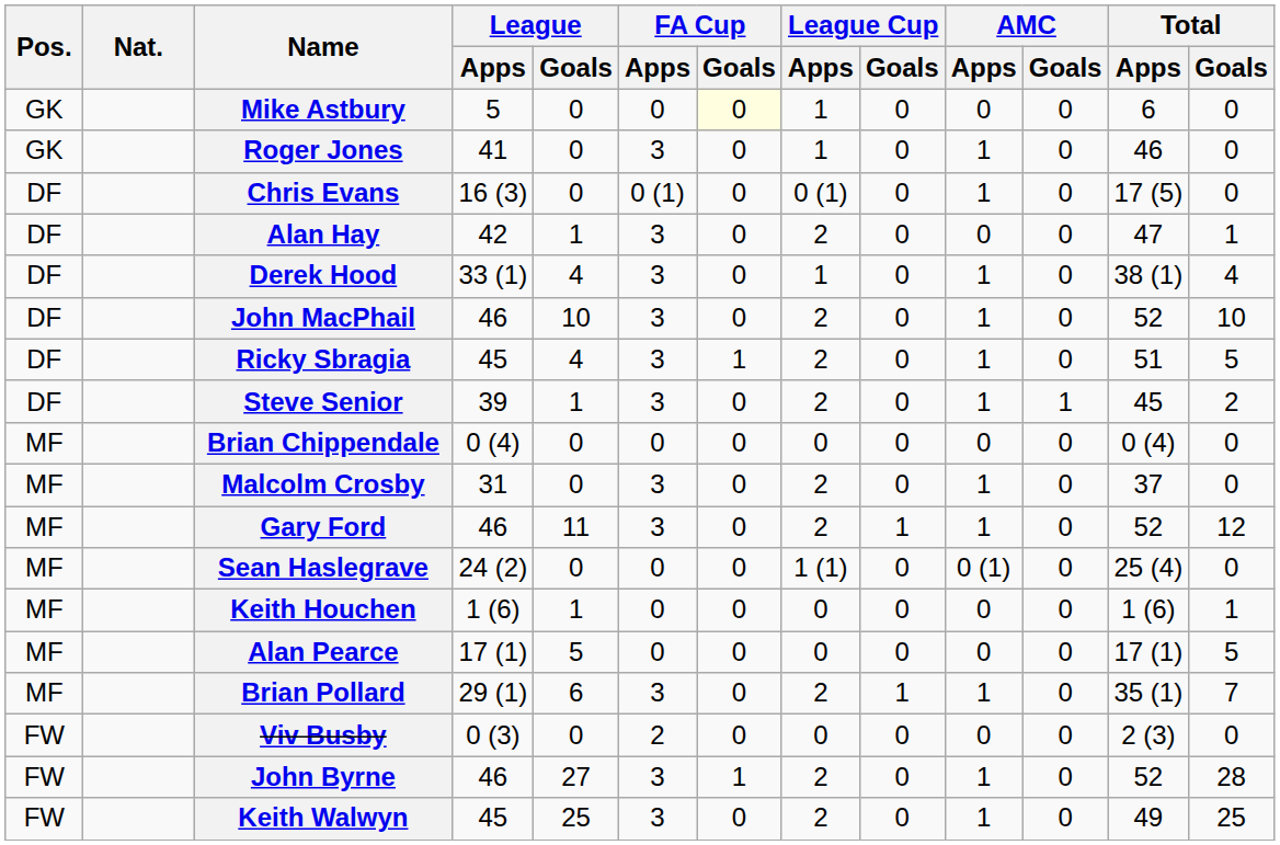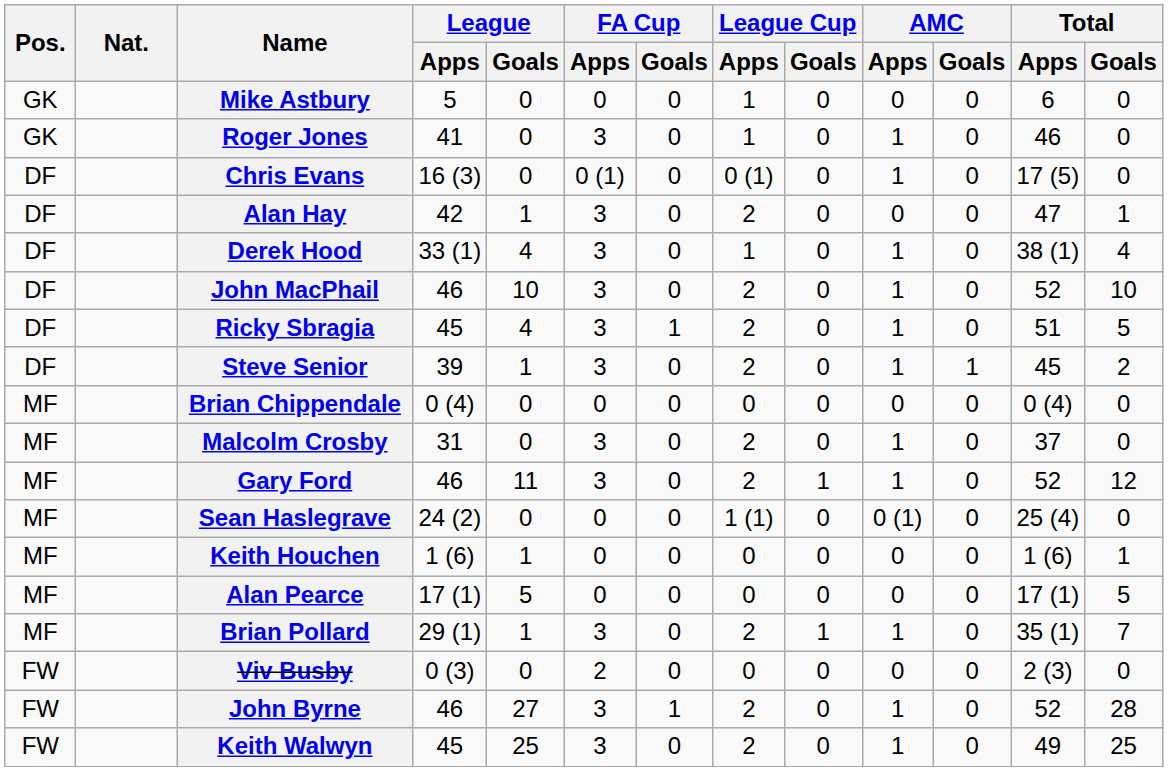 <table class="wikitable plainrowheaders" style="text-align:center">
 <tr>
 <th rowspan=2 width=40>Pos.</th>
 <th rowspan=2 width=60>Nat.</th>
 <th rowspan=2 width=150 scope=col>Name</th>
 <th colspan=2 width=90><a href='#'>League</a></th>
 <th colspan=2 width=90><a href='#'>FA Cup</a></th>
 <th colspan=2 width=90><a href='#'>League Cup</a></th>
 <th colspan=2 width=90><a href='#'>AMC</a></th>
 <th colspan=2 width=90>Total</th>
 </tr>
 <tr>
 <th scope=col>Apps</th>
 <th scope=col>Goals</th>
 <th scope=col>Apps</th>
 <th scope=col>Goals</th>
 <th scope=col>Apps</th>
 <th scope=col>Goals</th>
 <th scope=col>Apps</th>
 <th scope=col>Goals</th>
 <th scope=col>Apps</th>
 <th scope=col>Goals</th>
 </tr>
 <tr>
 <td>GK</td>
 <td align=left></td>
 <th scope=row><a href='#'>Mike Astbury</a></th>
 <td>5</td>
 <td>0</td>
 <td>0</td>
-<td style="background: lightyellow;">0</td>
+<td>0</td>
 <td>1</td>
 <td>0</td>
 <td>0</td>
 <td>0</td>
 <td>6</td>
 <td>0</td>
 </tr>
 <tr>
 <td>GK</td>
 <td align=left></td>
 <th scope=row><a href='#'>Roger Jones</a></th>
 <td>41</td>
 <td>0</td>
 <td>3</td>
 <td>0</td>
 <td>1</td>
 <td>0</td>
 <td>1</td>
 <td>0</td>
 <td>46</td>
 <td>0</td>
 </tr>
 <tr>
 <td>DF</td>
 <td align=left></td>
 <th scope=row><a href='#'>Chris Evans</a></th>
 <td>16 (3)</td>
 <td>0</td>
 <td>0 (1)</td>
 <td>0</td>
 <td>0 (1)</td>
 <td>0</td>
 <td>1</td>
 <td>0</td>
 <td>17 (5)</td>
 <td>0</td>
 </tr>
 <tr>
 <td>DF</td>
 <td align=left></td>
 <th scope=row><a href='#'>Alan Hay</a></th>
 <td>42</td>
 <td>1</td>
 <td>3</td>
 <td>0</td>
 <td>2</td>
 <td>0</td>
 <td>0</td>
 <td>0</td>
 <td>47</td>
 <td>1</td>
 </tr>
 <tr>
 <td>DF</td>
 <td align=left></td>
 <th scope=row><a href='#'>Derek Hood</a></th>
 <td>33 (1)</td>
 <td>4</td>
 <td>3</td>
 <td>0</td>
 <td>1</td>
 <td>0</td>
 <td>1</td>
 <td>0</td>
 <td>38 (1)</td>
 <td>4</td>
 </tr>
 <tr>
 <td>DF</td>
 <td align=left></td>
 <th scope=row><a href='#'>John MacPhail</a></th>
 <td>46</td>
 <td>10</td>
 <td>3</td>
 <td>0</td>
 <td>2</td>
 <td>0</td>
 <td>1</td>
 <td>0</td>
 <td>52</td>
 <td>10</td>
 </tr>
 <tr>
 <td>DF</td>
 <td align=left></td>
 <th scope=row><a href='#'>Ricky Sbragia</a></th>
 <td>45</td>
 <td>4</td>
 <td>3</td>
 <td>1</td>
 <td>2</td>
 <td>0</td>
 <td>1</td>
 <td>0</td>
 <td>51</td>
 <td>5</td>
 </tr>
 <tr>
 <td>DF</td>
 <td align=left></td>
 <th scope=row><a href='#'>Steve Senior</a></th>
 <td>39</td>
 <td>1</td>
 <td>3</td>
 <td>0</td>
 <td>2</td>
 <td>0</td>
 <td>1</td>
 <td>1</td>
 <td>45</td>
 <td>2</td>
 </tr>
 <tr>
 <td>MF</td>
 <td align=left></td>
 <th scope=row><a href='#'>Brian Chippendale</a></th>
 <td>0 (4)</td>
 <td>0</td>
 <td>0</td>
 <td>0</td>
 <td>0</td>
 <td>0</td>
 <td>0</td>
 <td>0</td>
 <td>0 (4)</td>
 <td>0</td>
 </tr>
 <tr>
 <td>MF</td>
 <td align=left></td>
 <th scope=row><a href='#'>Malcolm Crosby</a></th>
 <td>31</td>
 <td>0</td>
 <td>3</td>
 <td>0</td>
 <td>2</td>
 <td>0</td>
 <td>1</td>
 <td>0</td>
 <td>37</td>
 <td>0</td>
 </tr>
 <tr>
 <td>MF</td>
 <td align=left></td>
 <th scope=row><a href='#'>Gary Ford</a></th>
 <td>46</td>
 <td>11</td>
 <td>3</td>
 <td>0</td>
 <td>2</td>
 <td>1</td>
 <td>1</td>
 <td>0</td>
 <td>52</td>
 <td>12</td>
 </tr>
 <tr>
 <td>MF</td>
 <td align=left></td>
 <th scope=row><a href='#'>Sean Haslegrave</a></th>
 <td>24 (2)</td>
 <td>0</td>
 <td>0</td>
 <td>0</td>
 <td>1 (1)</td>
 <td>0</td>
 <td>0 (1)</td>
 <td>0</td>
 <td>25 (4)</td>
 <td>0</td>
 </tr>
 <tr>
 <td>MF</td>
 <td align=left></td>
 <th scope=row><a href='#'>Keith Houchen</a></th>
 <td>1 (6)</td>
 <td>1</td>
 <td>0</td>
 <td>0</td>
 <td>0</td>
 <td>0</td>
 <td>0</td>
 <td>0</td>
 <td>1 (6)</td>
 <td>1</td>
 </tr>
 <tr>
 <td>MF</td>
 <td align=left></td>
 <th scope=row><a href='#'>Alan Pearce</a></th>
 <td>17 (1)</td>
 <td>5</td>
 <td>0</td>
 <td>0</td>
 <td>0</td>
 <td>0</td>
 <td>0</td>
 <td>0</td>
 <td>17 (1)</td>
 <td>5</td>
 </tr>
 <tr>
 <td>MF</td>
 <td align=left></td>
 <th scope=row><a href='#'>Brian Pollard</a></th>
 <td>29 (1)</td>
-<td>6</td>
+<td>1</td>
 <td>3</td>
 <td>0</td>
 <td>2</td>
 <td>1</td>
 <td>1</td>
 <td>0</td>
 <td>35 (1)</td>
 <td>7</td>
 </tr>
 <tr>
 <td>FW</td>
 <td align=left></td>
 <th scope=row><s><a href='#'>Viv Busby</a></s> </th>
 <td>0 (3)</td>
 <td>0</td>
 <td>2</td>
 <td>0</td>
 <td>0</td>
 <td>0</td>
 <td>0</td>
 <td>0</td>
 <td>2 (3)</td>
 <td>0</td>
 </tr>
 <tr>
 <td>FW</td>
 <td align=left></td>
 <th scope=row><a href='#'>John Byrne</a></th>
 <td>46</td>
 <td>27</td>
 <td>3</td>
 <td>1</td>
 <td>2</td>
 <td>0</td>
 <td>1</td>
 <td>0</td>
 <td>52</td>
 <td>28</td>
 </tr>
 <tr>
 <td>FW</td>
 <td align=left></td>
 <th scope=row><a href='#'>Keith Walwyn</a></th>
 <td>45</td>
 <td>25</td>
 <td>3</td>
 <td>0</td>
 <td>2</td>
 <td>0</td>
 <td>1</td>
 <td>0</td>
 <td>49</td>
 <td>25</td>
 </tr>
 </table>
